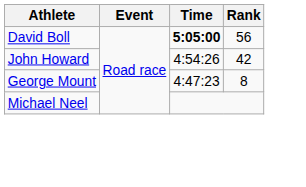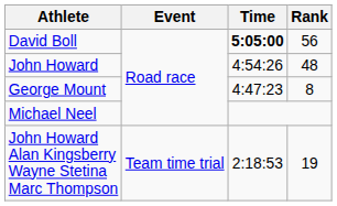 <table class=wikitable style=font-size:90%;text-align:center>
 <tr>
 <th>Athlete</th>
 <th>Event</th>
 <th>Time</th>
 <th>Rank</th>
 </tr>
 <tr>
 <td align=left><a href='#'>David Boll</a></td>
 <td align=left rowspan=4><a href='#'>Road race</a></td>
 <td><strong>5:05:00</strong></td>
 <td>56</td>
 </tr>
 <tr>
 <td align=left><a href='#'>John Howard</a></td>
 <td>4:54:26</td>
-<td>42</td>
+<td>48</td>
 </tr>
 <tr>
 <td align=left><a href='#'>George Mount</a></td>
 <td>4:47:23</td>
 <td>8</td>
 </tr>
 <tr>
 <td align=left><a href='#'>Michael Neel</a></td>
 <td colspan=2></td>
 </tr>
+<tr>
+<td align=left><a href='#'>John Howard</a><br><a href='#'>Alan Kingsberry</a><br><a href='#'>Wayne Stetina</a><br><a href='#'>Marc Thompson</a></td>
+<td align=left><a href='#'>Team time trial</a></td>
+<td>2:18:53</td>
+<td>19</td>
+</tr>
 </table>
